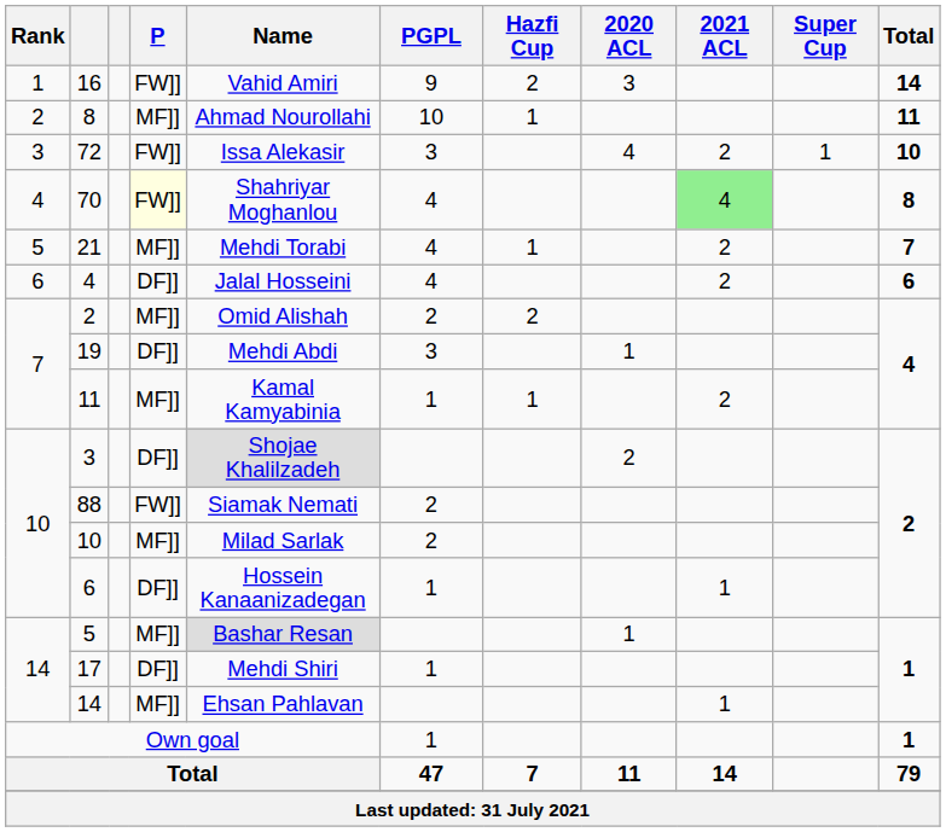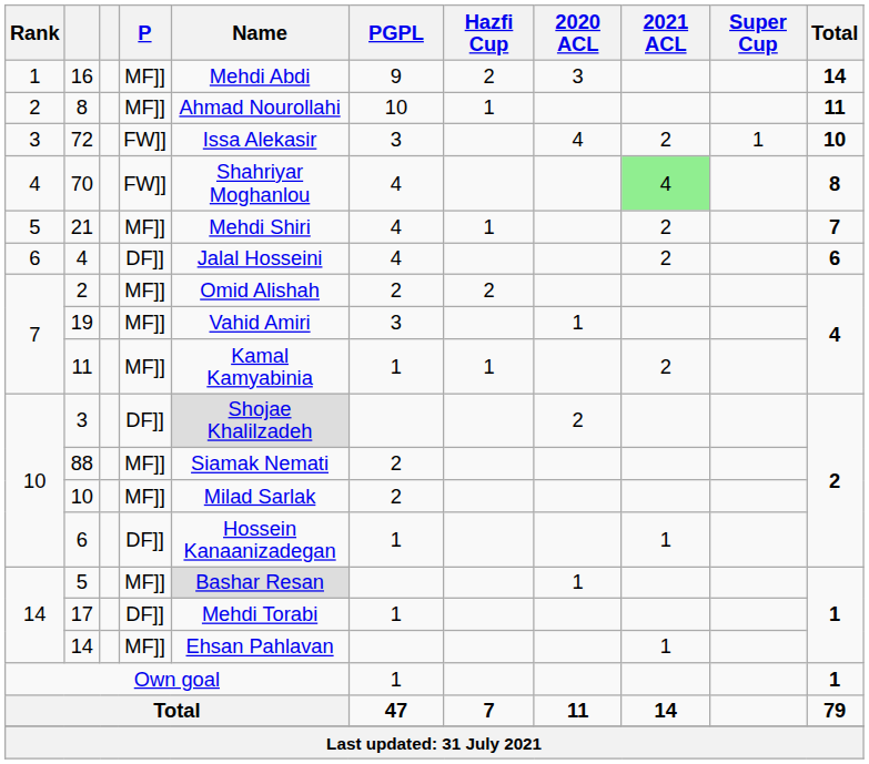 <table class="wikitable" style="text-align:center; font-size:90%">
 <tr>
 <th width=25>Rank</th>
 <th width=25></th>
 <th width=25></th>
 <th width=25><a href='#'>P</a></th>
 <th width=150>Name</th>
 <th width=120><a href='#'>PGPL</a></th>
 <th width=120><a href='#'>Hazfi Cup</a></th>
 <th width=120><a href='#'>2020 ACL</a></th>
 <th width=120><a href='#'>2021 ACL</a></th>
 <th width=120><a href='#'>Super Cup</a></th>
 <th>Total</th>
 </tr>
 <tr>
 <td>1</td>
 <td>16</td>
 <td></td>
-<td [[>FW]]</td>
-<td><a href='#'>Vahid Amiri</a></td>
+<td [[>MF]]</td>
+<td><a href='#'>Mehdi Abdi</a></td>
 <td>9</td>
 <td>2</td>
 <td>3</td>
 <td></td>
 <td></td>
 <td><strong>14</strong></td>
 </tr>
 <tr>
 <td>2</td>
 <td>8</td>
 <td></td>
 <td [[>MF]]</td>
 <td><a href='#'>Ahmad Nourollahi</a></td>
 <td>10</td>
 <td>1</td>
 <td></td>
 <td></td>
 <td></td>
 <td><strong>11</strong></td>
 </tr>
 <tr>
 <td>3</td>
 <td>72</td>
 <td></td>
 <td [[>FW]]</td>
 <td><a href='#'>Issa Alekasir</a></td>
 <td>3</td>
 <td></td>
 <td>4</td>
 <td>2</td>
 <td>1</td>
 <td><strong>10</strong></td>
 </tr>
 <tr>
 <td>4</td>
 <td>70</td>
 <td></td>
-<td [[ style="background: lightyellow;">FW]]</td>
+<td [[>FW]]</td>
 <td><a href='#'>Shahriyar Moghanlou</a></td>
 <td>4</td>
 <td></td>
 <td></td>
 <td style="background: lightgreen;">4</td>
 <td></td>
 <td><strong>8</strong></td>
 </tr>
 <tr>
 <td>5</td>
 <td>21</td>
 <td></td>
 <td [[>MF]]</td>
-<td><a href='#'>Mehdi Torabi</a></td>
+<td><a href='#'>Mehdi Shiri</a></td>
 <td>4</td>
 <td>1</td>
 <td></td>
 <td>2</td>
 <td></td>
 <td><strong>7</strong></td>
 </tr>
 <tr>
 <td>6</td>
 <td>4</td>
 <td></td>
 <td [[>DF]]</td>
 <td><a href='#'>Jalal Hosseini</a></td>
 <td>4</td>
 <td></td>
 <td></td>
 <td>2</td>
 <td></td>
 <td><strong>6</strong></td>
 </tr>
 <tr>
 <td rowspan="3">7</td>
 <td>2</td>
 <td></td>
 <td [[>MF]]</td>
 <td><a href='#'>Omid Alishah</a></td>
 <td>2</td>
 <td>2</td>
 <td></td>
 <td></td>
 <td></td>
 <td rowspan="3"><strong>4</strong></td>
 </tr>
 <tr>
 <td>19</td>
 <td></td>
-<td [[>DF]]</td>
-<td><a href='#'>Mehdi Abdi</a></td>
+<td [[>MF]]</td>
+<td><a href='#'>Vahid Amiri</a></td>
 <td>3</td>
 <td></td>
 <td>1</td>
 <td></td>
 <td></td>
 </tr>
 <tr>
 <td>11</td>
 <td></td>
 <td [[>MF]]</td>
 <td><a href='#'>Kamal Kamyabinia</a></td>
 <td>1</td>
 <td>1</td>
 <td></td>
 <td>2</td>
 <td></td>
 </tr>
 <tr>
 <td rowspan="4">10</td>
 <td>3</td>
 <td></td>
 <td [[>DF]]</td>
 <td style="background:#DDDDDD"><a href='#'>Shojae Khalilzadeh</a></td>
 <td></td>
 <td></td>
 <td>2</td>
 <td></td>
 <td></td>
 <td rowspan="4"><strong>2</strong></td>
 </tr>
 <tr>
 <td>88</td>
 <td></td>
-<td [[>FW]]</td>
+<td [[>MF]]</td>
 <td><a href='#'>Siamak Nemati</a></td>
 <td>2</td>
 <td></td>
 <td></td>
 <td></td>
 <td></td>
 </tr>
 <tr>
 <td>10</td>
 <td></td>
 <td [[>MF]]</td>
 <td><a href='#'>Milad Sarlak</a></td>
 <td>2</td>
 <td></td>
 <td></td>
 <td></td>
 <td></td>
 </tr>
 <tr>
 <td>6</td>
 <td></td>
 <td [[>DF]]</td>
 <td><a href='#'>Hossein Kanaanizadegan</a></td>
 <td>1</td>
 <td></td>
 <td></td>
 <td>1</td>
 <td></td>
 </tr>
 <tr>
 <td rowspan="3">14</td>
 <td>5</td>
 <td></td>
 <td [[>MF]]</td>
 <td style="background:#DDDDDD"><a href='#'>Bashar Resan</a></td>
 <td></td>
 <td></td>
 <td>1</td>
 <td></td>
 <td></td>
 <td rowspan="3"><strong>1</strong></td>
 </tr>
 <tr>
 <td>17</td>
 <td></td>
 <td [[>DF]]</td>
-<td><a href='#'>Mehdi Shiri</a></td>
+<td><a href='#'>Mehdi Torabi</a></td>
 <td>1</td>
 <td></td>
 <td></td>
 <td></td>
 <td></td>
 </tr>
 <tr>
 <td>14</td>
 <td></td>
 <td [[>MF]]</td>
 <td><a href='#'>Ehsan Pahlavan</a></td>
 <td></td>
 <td></td>
 <td></td>
 <td>1</td>
 <td></td>
 </tr>
 <tr>
 <td colspan=5><a href='#'>Own goal</a></td>
 <td>1</td>
 <td></td>
 <td></td>
 <td></td>
 <td></td>
 <td><strong>1</strong></td>
 </tr>
 <tr>
 <th colspan="5">Total</th>
 <td><strong>47</strong></td>
 <td><strong>7</strong></td>
 <td><strong>11</strong></td>
 <td><strong>14</strong></td>
 <td></td>
 <td><strong>79</strong></td>
 </tr>
 <tr>
 </tr>
 <tr align="left" style="background:#DCDCDC">
 <th colspan="11"><small>Last updated: 31 July 2021</small></th>
 </tr>
 </table>
